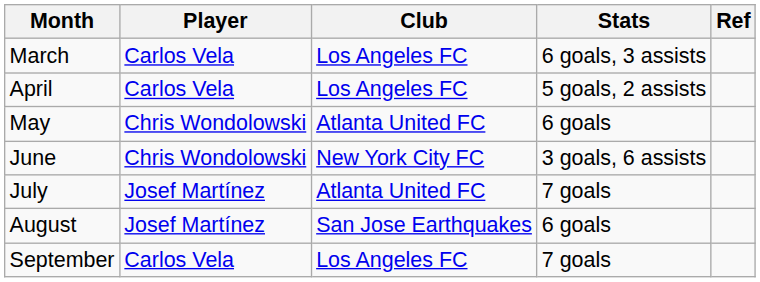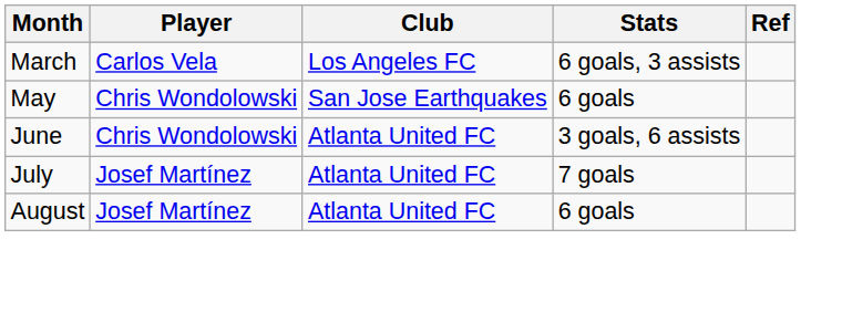 <table class="wikitable">
 <tr>
 <th>Month</th>
 <th>Player</th>
 <th>Club</th>
 <th>Stats</th>
 <th>Ref</th>
 </tr>
 <tr>
 <td>March</td>
 <td> <a href='#'>Carlos Vela</a></td>
 <td><a href='#'>Los Angeles FC</a></td>
 <td>6 goals, 3 assists</td>
 <td align=center></td>
 </tr>
 <tr>
-<td>April</td>
-<td> <a href='#'>Carlos Vela</a></td>
-<td><a href='#'>Los Angeles FC</a></td>
-<td>5 goals, 2 assists</td>
-<td align=center></td>
-</tr>
-<tr>
 <td>May</td>
 <td> <a href='#'>Chris Wondolowski</a></td>
-<td><a href='#'>Atlanta United FC</a></td>
+<td><a href='#'>San Jose Earthquakes</a></td>
 <td>6 goals</td>
 <td align=center></td>
 </tr>
 <tr>
 <td>June</td>
 <td> <a href='#'>Chris Wondolowski</a></td>
-<td><a href='#'>New York City FC</a></td>
+<td><a href='#'>Atlanta United FC</a></td>
 <td>3 goals, 6 assists</td>
 <td align=center></td>
 </tr>
 <tr>
 <td>July</td>
 <td> <a href='#'>Josef Martínez</a></td>
 <td><a href='#'>Atlanta United FC</a></td>
 <td>7 goals</td>
 <td align=center></td>
 </tr>
 <tr>
 <td>August</td>
 <td> <a href='#'>Josef Martínez</a></td>
-<td><a href='#'>San Jose Earthquakes</a></td>
+<td><a href='#'>Atlanta United FC</a></td>
 <td>6 goals</td>
 <td align=center></td>
 </tr>
-<tr>
-<td>September</td>
-<td> <a href='#'>Carlos Vela</a></td>
-<td><a href='#'>Los Angeles FC</a></td>
-<td>7 goals</td>
-<td align=center></td>
-</tr>
 </table>
